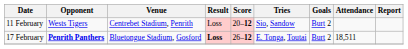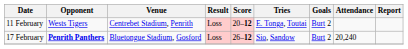 <table class="wikitable" style="font-size:75%;" width="100%">
 <tr>
 <th>Date</th>
 <th>Opponent</th>
 <th>Venue</th>
 <th>Result</th>
 <th>Score</th>
 <th>Tries</th>
 <th>Goals</th>
 <th>Attendance</th>
 <th>Report</th>
 </tr>
 <tr>
 <td>11 February</td>
 <td> <a href='#'>Wests Tigers</a></td>
 <td><a href='#'>Centrebet Stadium</a>, <a href='#'>Penrith</a></td>
 <td style="background: #ffcccc;">Loss</td>
 <td style="background: #ffcccc;">20–<strong>12</strong></td>
-<td><a href='#'>Sio</a>, <a href='#'>Sandow</a></td>
+<td><a href='#'>E. Tonga</a>, <a href='#'>Toutai</a></td>
 <td><a href='#'>Burt</a> 2</td>
 <td></td>
 <td></td>
 </tr>
 <tr>
 <td>17 February</td>
 <td><strong> <a href='#'>Penrith Panthers</a></strong></td>
 <td><a href='#'>Bluetongue Stadium</a>, <a href='#'>Gosford</a></td>
-<td style="background: #ffcccc;"><strong>Loss</strong></td>
+<td style="background: #ffcccc;">Loss</td>
 <td style="background: #ffcccc;">26–<strong>12</strong></td>
-<td><a href='#'>E. Tonga</a>, <a href='#'>Toutai</a></td>
+<td><a href='#'>Sio</a>, <a href='#'>Sandow</a></td>
 <td><a href='#'>Burt</a> 2</td>
-<td>18,511</td>
+<td>20,240</td>
 <td></td>
 </tr>
 <tr>
 </tr>
 </table>
